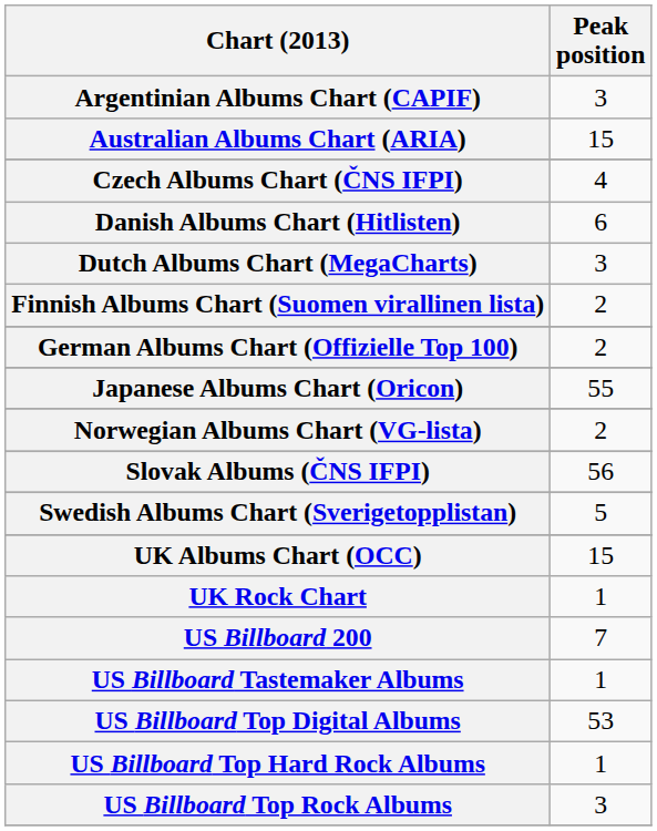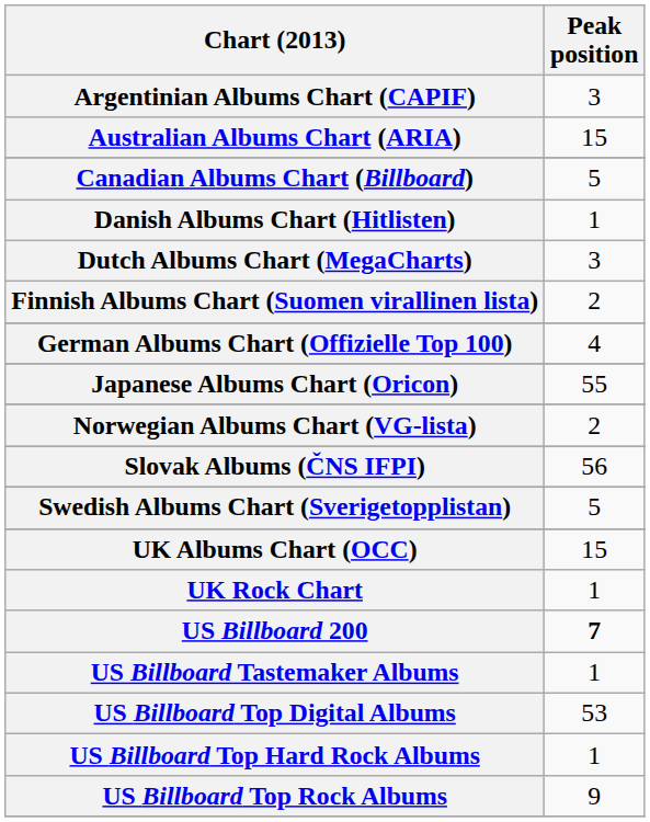 <table class="wikitable sortable plainrowheaders" style="text-align:center">
 <tr>
 <th scope="col">Chart (2013)</th>
 <th scope="col">Peak<br>position</th>
 </tr>
 <tr>
 <th scope="row">Argentinian Albums Chart (<a href='#'>CAPIF</a>)</th>
 <td style="text-align:center;">3</td>
 </tr>
 <tr>
 <th scope="row"><a href='#'>Australian Albums Chart</a> (<a href='#'>ARIA</a>)</th>
 <td style="text-align:center;">15</td>
 </tr>
 <tr>
 </tr>
 <tr>
 </tr>
 <tr>
 </tr>
 <tr>
-<th scope="row">Czech Albums Chart (<a href='#'>ČNS IFPI</a>)</th>
-<td style="text-align:center;">4</td>
+<th scope="row"><a href='#'>Canadian Albums Chart</a> (<em><a href='#'>Billboard</a></em>)</th>
+<td style="text-align:center;">5</td>
 </tr>
 <tr>
 <th scope="row">Danish Albums Chart (<a href='#'>Hitlisten</a>)</th>
-<td style="text-align:center;">6</td>
+<td style="text-align:center;">1</td>
 </tr>
 <tr>
 <th scope="row">Dutch Albums Chart (<a href='#'>MegaCharts</a>)</th>
 <td style="text-align:center;">3</td>
 </tr>
 <tr>
 <th scope="row">Finnish Albums Chart (<a href='#'>Suomen virallinen lista</a>)</th>
 <td style="text-align:center;">2</td>
 </tr>
 <tr>
 </tr>
 <tr>
 <th scope="row">German Albums Chart (<a href='#'>Offizielle Top 100</a>)</th>
-<td style="text-align:center;">2</td>
+<td style="text-align:center;">4</td>
 </tr>
 <tr>
 </tr>
 <tr>
 </tr>
 <tr>
 </tr>
 <tr>
 <th scope="row">Japanese Albums Chart (<a href='#'>Oricon</a>)</th>
 <td style="text-align:center;">55</td>
 </tr>
 <tr>
 </tr>
 <tr>
 <th scope="row">Norwegian Albums Chart (<a href='#'>VG-lista</a>)</th>
 <td style="text-align:center;">2</td>
 </tr>
 <tr>
 </tr>
 <tr>
 </tr>
 <tr>
 <th scope="row">Slovak Albums (<a href='#'>ČNS IFPI</a>)</th>
 <td>56</td>
 </tr>
 <tr>
 </tr>
 <tr>
 <th scope="row">Swedish Albums Chart (<a href='#'>Sverigetopplistan</a>)</th>
 <td style="text-align:center;">5</td>
 </tr>
 <tr>
 </tr>
 <tr>
 <th scope="row">UK Albums Chart (<a href='#'>OCC</a>)</th>
 <td style="text-align:center;">15</td>
 </tr>
 <tr>
 <th scope="row"><a href='#'>UK Rock Chart</a></th>
 <td style="text-align:center;">1</td>
 </tr>
 <tr>
 <th scope="row"><a href='#'>US <em>Billboard</em> 200</a></th>
-<td style="text-align:center;">7</td>
+<td style="text-align:center;"><strong>7</strong></td>
 </tr>
 <tr>
 <th scope="row"><a href='#'>US <em>Billboard</em> Tastemaker Albums</a></th>
 <td style="text-align:center;">1</td>
 </tr>
 <tr>
 <th scope="row"><a href='#'>US <em>Billboard</em> Top Digital Albums</a></th>
 <td style="text-align:center;">53</td>
 </tr>
 <tr>
 <th scope="row"><a href='#'>US <em>Billboard</em> Top Hard Rock Albums</a></th>
 <td style="text-align:center;">1</td>
 </tr>
 <tr>
 <th scope="row"><a href='#'>US <em>Billboard</em> Top Rock Albums</a></th>
-<td style="text-align:center;">3</td>
+<td style="text-align:center;">9</td>
 </tr>
 <tr>
 </tr>
 </table>
